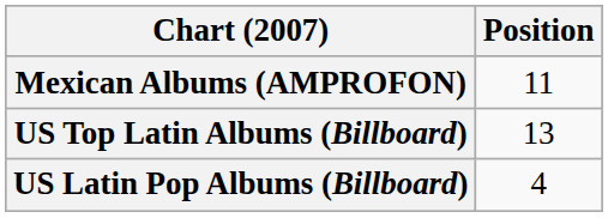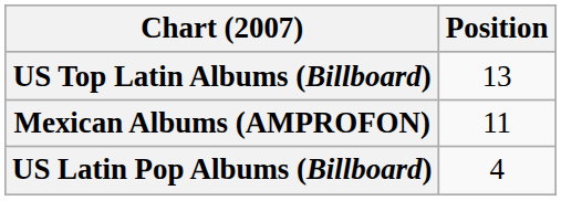 <table class="wikitable sortable plainrowheaders" style="text-align:center">
 <tr>
 <th scope="col">Chart (2007)</th>
 <th scope="col">Position</th>
 </tr>
 <tr>
+<th scope="row">US Top Latin Albums (<em>Billboard</em>)</th>
+<td>13</td>
+</tr>
+<tr>
 <th scope="row">Mexican Albums (AMPROFON)</th>
 <td>11</td>
-</tr>
-<tr>
-<th scope="row">US Top Latin Albums (<em>Billboard</em>)</th>
-<td>13</td>
 </tr>
 <tr>
 <th scope="row">US Latin Pop Albums (<em>Billboard</em>)</th>
 <td>4</td>
 </tr>
 </table>
